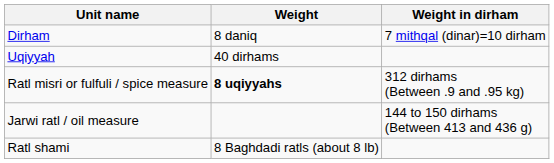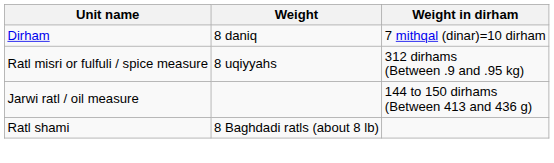 <table class="wikitable">
 <tr>
 <th>Unit name</th>
 <th>Weight </th>
 <th>Weight in dirham </th>
 </tr>
 <tr>
 <td><a href='#'>Dirham</a></td>
 <td>8 daniq</td>
 <td>7 <a href='#'>mithqal</a> (dinar)=10 dirham</td>
 </tr>
 <tr>
-<td><a href='#'>Uqiyyah</a></td>
-<td>40 dirhams</td>
-<td></td>
-</tr>
-<tr>
 <td>Ratl misri or fulfuli / spice measure</td>
-<td><strong>8 uqiyyahs</strong></td>
+<td>8 uqiyyahs</td>
 <td>312 dirhams<br>(Between .9 and .95 kg)</td>
 </tr>
 <tr>
 <td>Jarwi ratl / oil measure</td>
 <td></td>
 <td>144 to 150 dirhams<br>(Between 413 and 436 g)</td>
 </tr>
 <tr>
 <td>Ratl shami</td>
 <td>8 Baghdadi ratls (about 8 lb)</td>
 <td></td>
 </tr>
 </table>
